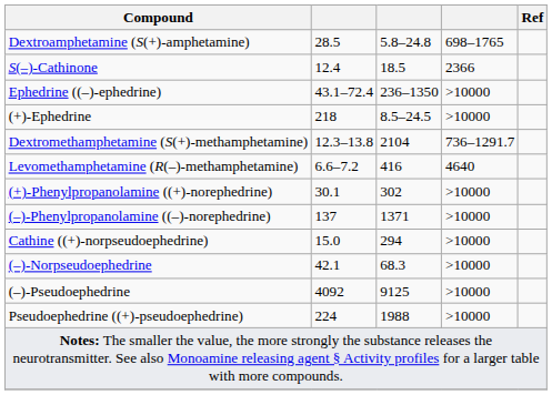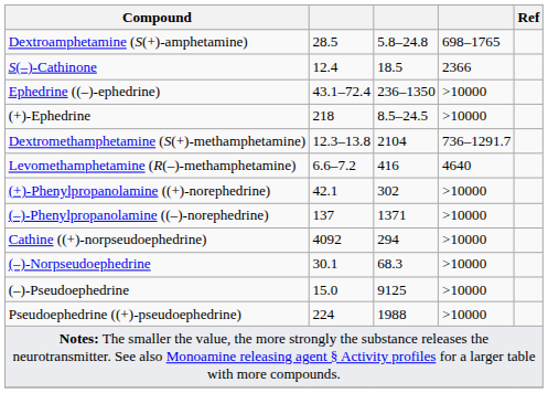 <table class="wikitable sortable floatright" style="font-size:small;">
 <tr>
 <th>Compound</th>
 <th data-sort-type="number"></th>
 <th data-sort-type="number"></th>
 <th data-sort-type="number"></th>
 <th>Ref</th>
 </tr>
 <tr>
 <td><a href='#'>Dextroamphetamine</a> (<em>S</em>(+)-amphetamine)</td>
 <td>28.5</td>
 <td>5.8–24.8</td>
 <td>698–1765</td>
 <td></td>
 </tr>
 <tr>
 <td><a href='#'><em>S</em>(–)-Cathinone</a></td>
 <td>12.4</td>
 <td>18.5</td>
 <td>2366</td>
 <td></td>
 </tr>
 <tr>
 <td><a href='#'>Ephedrine</a> ((–)-ephedrine)</td>
 <td>43.1–72.4</td>
 <td>236–1350</td>
 <td>>10000</td>
 <td></td>
 </tr>
 <tr>
 <td>(+)-Ephedrine</td>
 <td>218</td>
 <td>8.5–24.5</td>
 <td>>10000</td>
 <td></td>
 </tr>
 <tr>
 <td><a href='#'>Dextromethamphetamine</a> (<em>S</em>(+)-methamphetamine)</td>
 <td>12.3–13.8</td>
 <td>2104</td>
 <td>736–1291.7</td>
 <td></td>
 </tr>
 <tr>
 <td><a href='#'>Levomethamphetamine</a> (<em>R</em>(–)-methamphetamine)</td>
 <td>6.6–7.2</td>
 <td>416</td>
 <td>4640</td>
 <td></td>
 </tr>
 <tr>
 <td><a href='#'>(+)-Phenylpropanolamine</a> ((+)-norephedrine)</td>
-<td>30.1</td>
+<td>42.1</td>
 <td>302</td>
 <td>>10000</td>
 <td></td>
 </tr>
 <tr>
 <td><a href='#'>(–)-Phenylpropanolamine</a> ((–)-norephedrine)</td>
 <td>137</td>
 <td>1371</td>
 <td>>10000</td>
 <td></td>
 </tr>
 <tr>
 <td><a href='#'>Cathine</a> ((+)-norpseudoephedrine)</td>
-<td>15.0</td>
+<td>4092</td>
 <td>294</td>
 <td>>10000</td>
 <td></td>
 </tr>
 <tr>
 <td><a href='#'>(–)-Norpseudoephedrine</a></td>
-<td>42.1</td>
+<td>30.1</td>
 <td>68.3</td>
 <td>>10000</td>
 <td></td>
 </tr>
 <tr>
 <td>(–)-Pseudoephedrine</td>
-<td>4092</td>
+<td>15.0</td>
 <td>9125</td>
 <td>>10000</td>
 <td></td>
 </tr>
 <tr>
 <td>Pseudoephedrine ((+)-pseudoephedrine)</td>
 <td>224</td>
 <td>1988</td>
 <td>>10000</td>
 <td></td>
 </tr>
 <tr>
 <td colspan="7" style="width: 1px; background-color:#eaecf0; text-align: center;"><strong>Notes:</strong> The smaller the value, the more strongly the substance releases the neurotransmitter. See also <a href='#'>Monoamine releasing agent § Activity profiles</a> for a larger table with more compounds.</td>
 </tr>
 <tr>
 </tr>
 </table>
